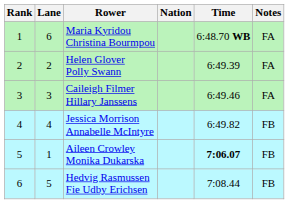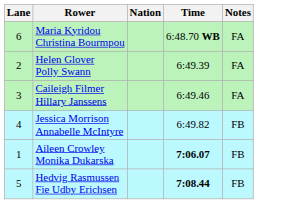 <table class="wikitable sortable" style="text-align:center">
 <tr>
-<th>Rank</th>
 <th>Lane</th>
 <th>Rower</th>
 <th>Nation</th>
 <th>Time</th>
 <th>Notes</th>
 </tr>
 <tr bgcolor=bbf3bb>
-<td>1</td>
 <td>6</td>
 <td align=left><a href='#'>Maria Kyridou</a><br><a href='#'>Christina Bourmpou</a></td>
 <td align=left></td>
 <td>6:48.70 <strong>WB</strong></td>
 <td>FA</td>
 </tr>
 <tr bgcolor=bbf3bb>
 <td>2</td>
-<td>2</td>
 <td align=left><a href='#'>Helen Glover</a><br><a href='#'>Polly Swann</a></td>
 <td align=left></td>
 <td>6:49.39</td>
 <td>FA</td>
 </tr>
 <tr bgcolor=bbf3bb>
-<td>3</td>
 <td>3</td>
 <td align=left><a href='#'>Caileigh Filmer</a><br><a href='#'>Hillary Janssens</a></td>
 <td align=left></td>
 <td>6:49.46</td>
 <td>FA</td>
 </tr>
 <tr bgcolor=bbf9ff>
 <td>4</td>
-<td>4</td>
 <td align=left><a href='#'>Jessica Morrison</a><br><a href='#'>Annabelle McIntyre</a></td>
 <td align=left></td>
 <td>6:49.82</td>
 <td>FB</td>
 </tr>
 <tr bgcolor=bbf9ff>
-<td>5</td>
 <td>1</td>
 <td align=left><a href='#'>Aileen Crowley</a><br><a href='#'>Monika Dukarska</a></td>
 <td align=left></td>
 <td><strong>7:06.07</strong></td>
 <td>FB</td>
 </tr>
 <tr bgcolor=bbf9ff>
-<td>6</td>
 <td>5</td>
 <td align=left><a href='#'>Hedvig Rasmussen</a><br><a href='#'>Fie Udby Erichsen</a></td>
 <td align=left></td>
-<td>7:08.44</td>
+<td><strong>7:08.44</strong></td>
 <td>FB</td>
 </tr>
 </table>
